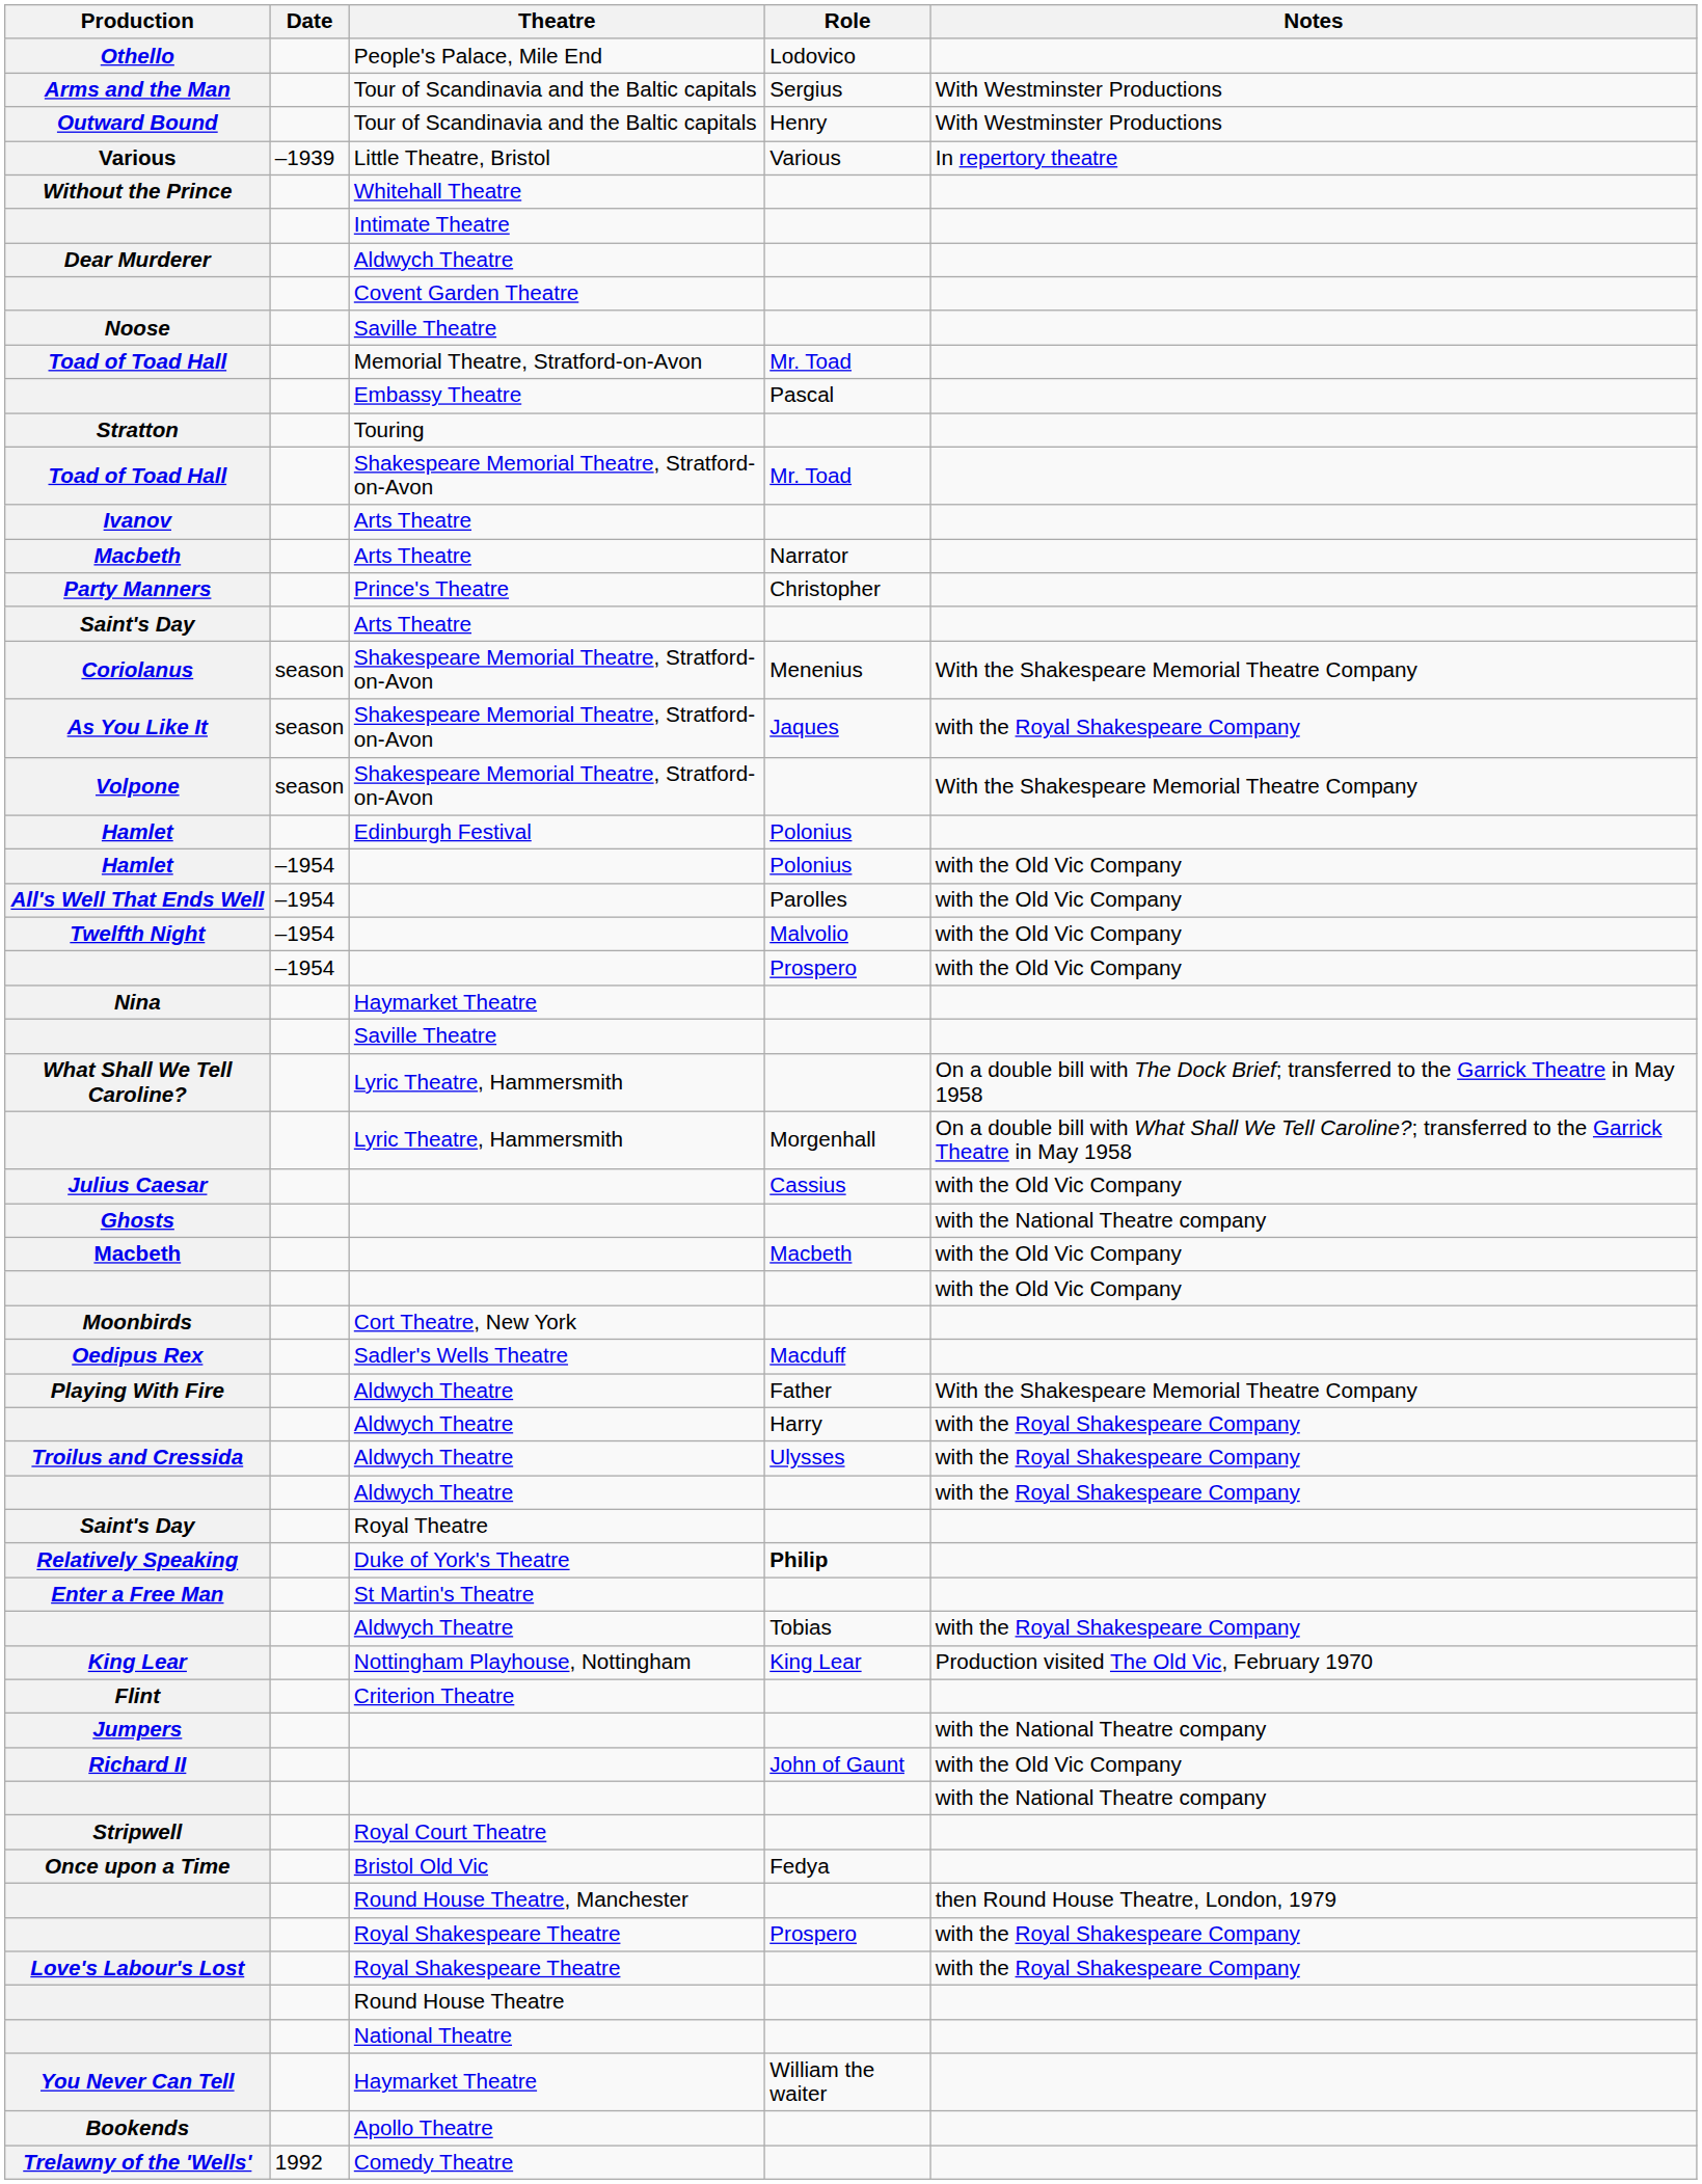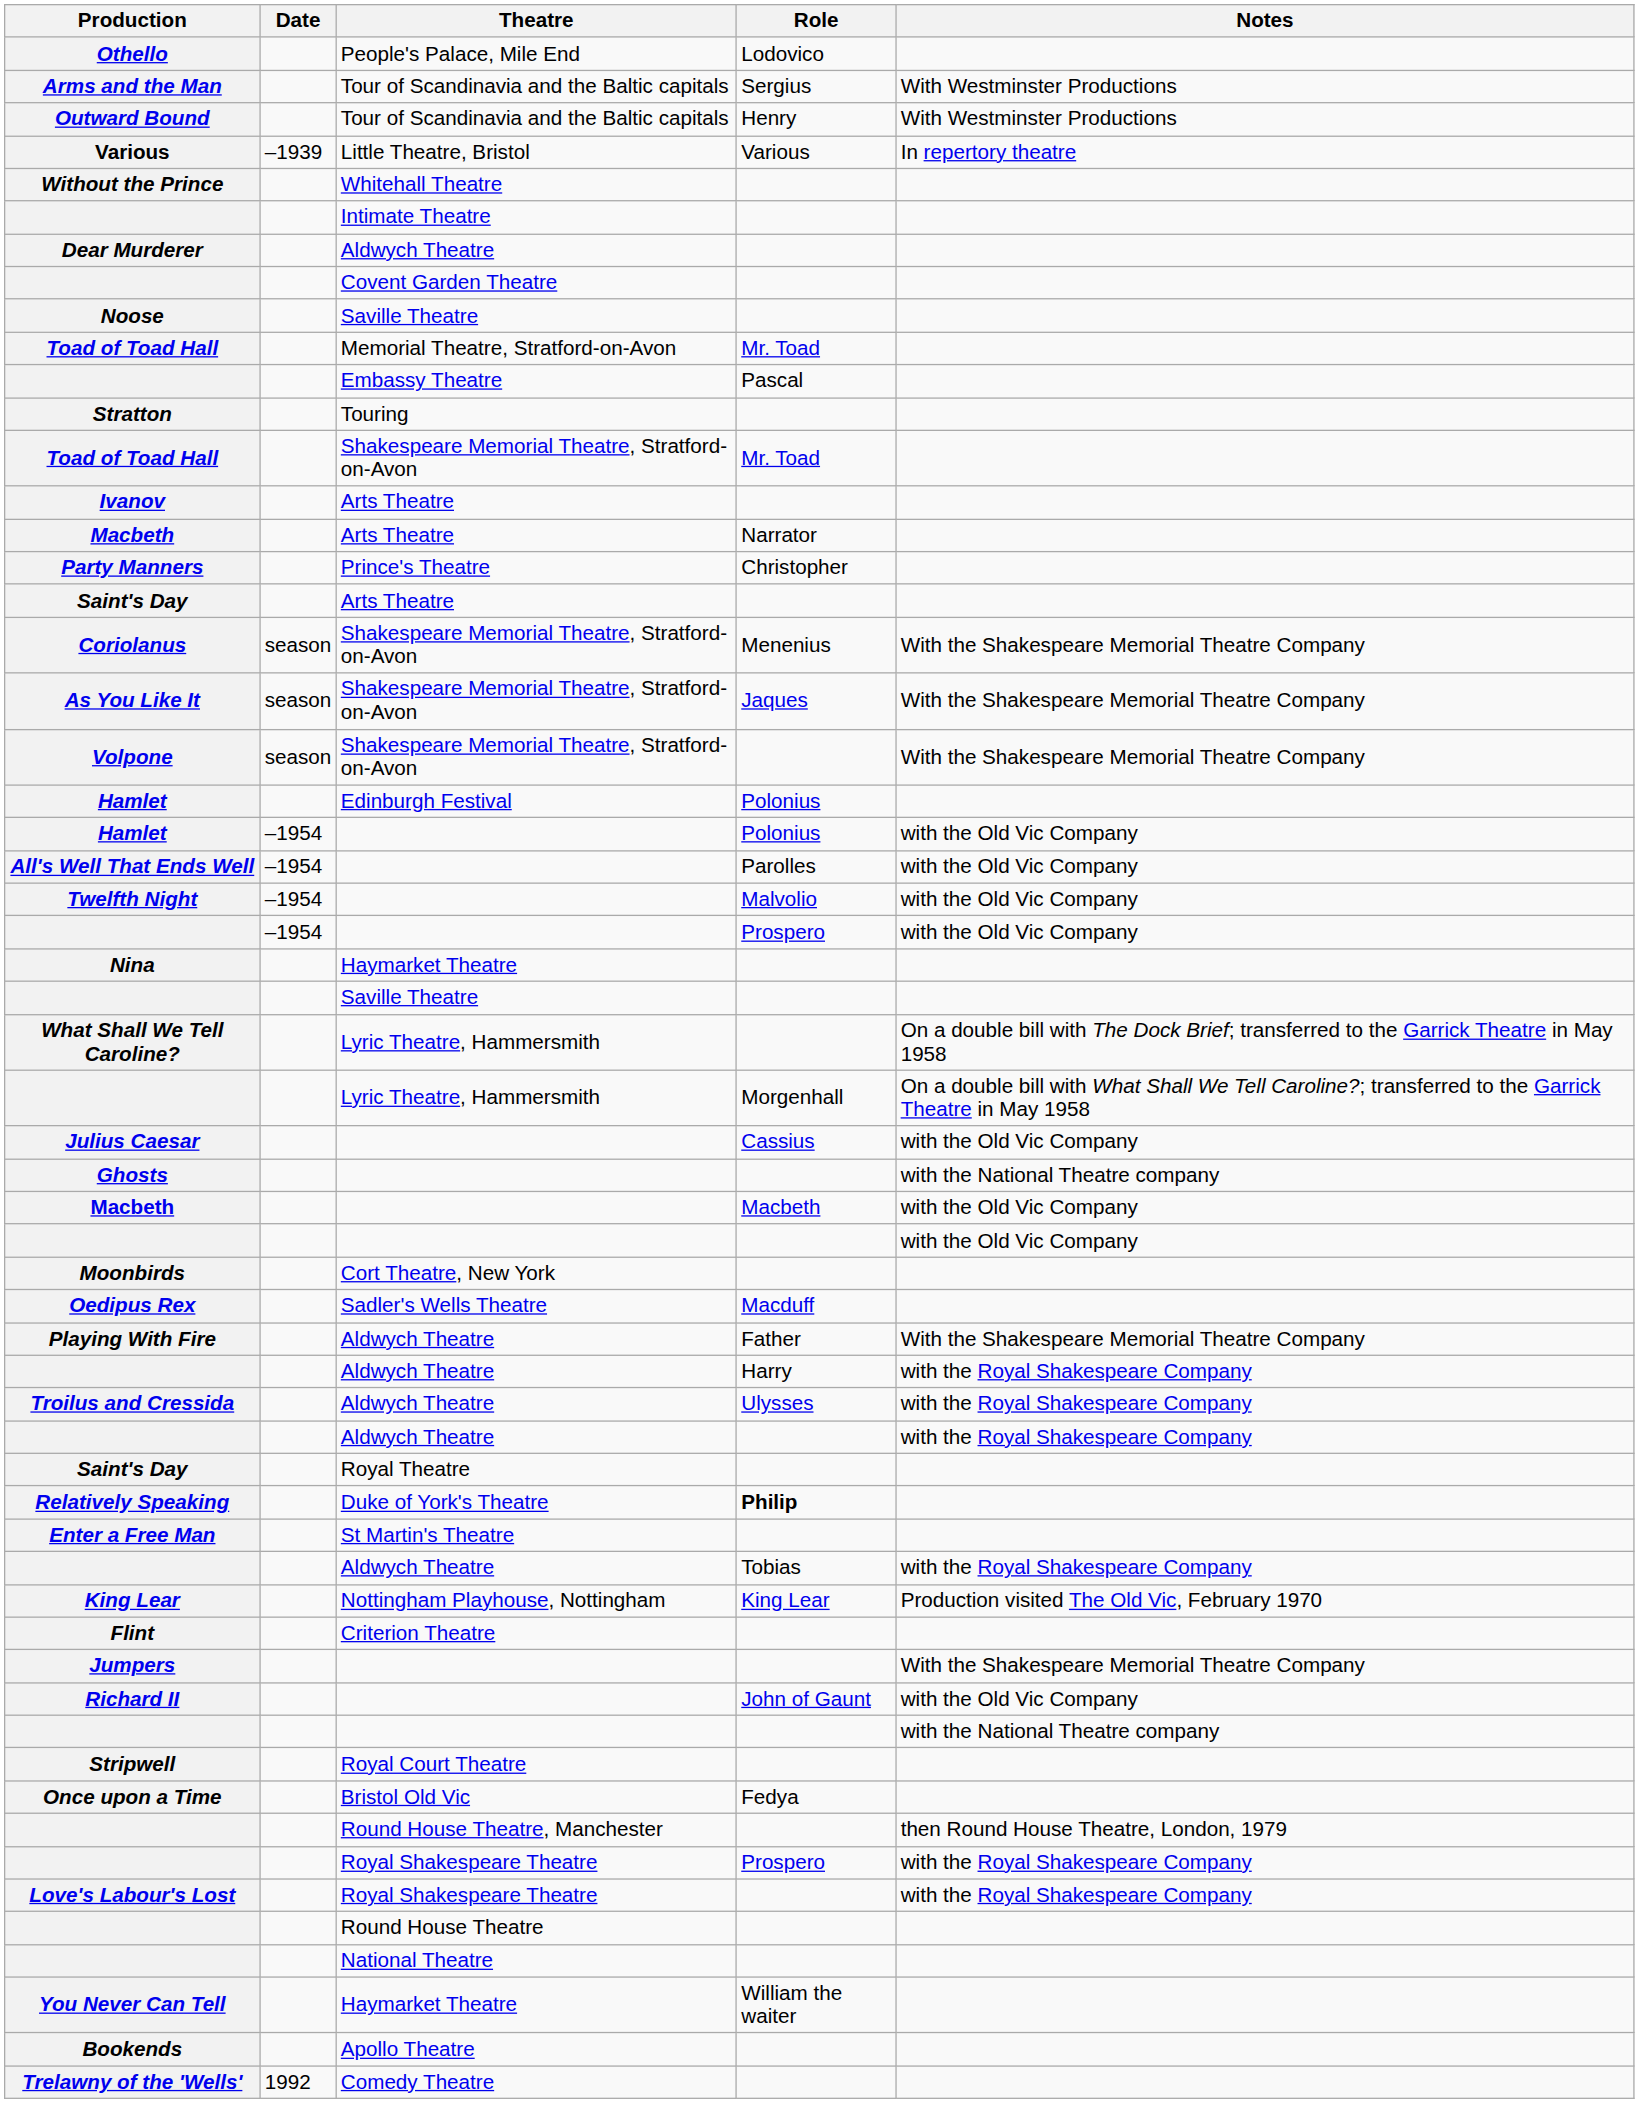 <table class="wikitable plainrowheaders sortable" style="margin-right: 0;">
 <tr>
 <th scope="col">Production</th>
 <th scope="col">Date</th>
 <th scope="col">Theatre</th>
 <th scope="col">Role</th>
 <th scope="col" class="unsortable">Notes</th>
 </tr>
 <tr>
 <th scope="row"><em><a href='#'>Othello</a></em></th>
 <td></td>
 <td>People's Palace, Mile End</td>
 <td>Lodovico</td>
 <td></td>
 </tr>
 <tr>
 <th scope="row"><em><a href='#'>Arms and the Man</a></em></th>
 <td></td>
 <td>Tour of Scandinavia and the Baltic capitals</td>
 <td>Sergius</td>
 <td>With Westminster Productions</td>
 </tr>
 <tr>
 <th scope="row"><em><a href='#'>Outward Bound</a></em></th>
 <td></td>
 <td>Tour of Scandinavia and the Baltic capitals</td>
 <td>Henry</td>
 <td>With Westminster Productions</td>
 </tr>
 <tr>
 <th scope="row">Various</th>
 <td>–1939</td>
 <td>Little Theatre, Bristol</td>
 <td>Various</td>
 <td>In <a href='#'>repertory theatre</a></td>
 </tr>
 <tr>
 <th scope="row"><em>Without the Prince</em></th>
 <td></td>
 <td><a href='#'>Whitehall Theatre</a></td>
 <td></td>
 <td></td>
 </tr>
 <tr>
 <th scope="row"></th>
 <td></td>
 <td><a href='#'>Intimate Theatre</a></td>
 <td></td>
 <td></td>
 </tr>
 <tr>
 <th scope="row"><em>Dear Murderer</em></th>
 <td></td>
 <td><a href='#'>Aldwych Theatre</a></td>
 <td></td>
 <td></td>
 </tr>
 <tr>
 <th scope="row"></th>
 <td></td>
 <td><a href='#'>Covent Garden Theatre</a></td>
 <td></td>
 <td></td>
 </tr>
 <tr>
 <th scope="row"><em>Noose</em></th>
 <td></td>
 <td><a href='#'>Saville Theatre</a></td>
 <td></td>
 <td></td>
 </tr>
 <tr>
 <th scope="row"><em><a href='#'>Toad of Toad Hall</a></em></th>
 <td></td>
 <td>Memorial Theatre, Stratford-on-Avon</td>
 <td><a href='#'>Mr. Toad</a></td>
 <td></td>
 </tr>
 <tr>
 <th scope="row"></th>
 <td></td>
 <td><a href='#'>Embassy Theatre</a></td>
 <td>Pascal</td>
 <td></td>
 </tr>
 <tr>
 <th scope="row"><em>Stratton</em></th>
 <td></td>
 <td>Touring</td>
 <td></td>
 <td></td>
 </tr>
 <tr>
 <th scope="row"><em><a href='#'>Toad of Toad Hall</a></em></th>
 <td></td>
 <td><a href='#'>Shakespeare Memorial Theatre</a>, Stratford-on-Avon</td>
 <td><a href='#'>Mr. Toad</a></td>
 <td></td>
 </tr>
 <tr>
 <th scope="row"><em><a href='#'>Ivanov</a></em></th>
 <td></td>
 <td><a href='#'>Arts Theatre</a></td>
 <td></td>
 <td></td>
 </tr>
 <tr>
 <th scope="row"><em><a href='#'>Macbeth</a></em></th>
 <td></td>
 <td><a href='#'>Arts Theatre</a></td>
 <td>Narrator</td>
 <td></td>
 </tr>
 <tr>
 <th scope="row"><em><a href='#'>Party Manners</a></em></th>
 <td></td>
 <td><a href='#'>Prince's Theatre</a></td>
 <td>Christopher</td>
 <td></td>
 </tr>
 <tr>
 <th scope="row"><em>Saint's Day</em></th>
 <td></td>
 <td><a href='#'>Arts Theatre</a></td>
 <td></td>
 <td></td>
 </tr>
 <tr>
 <th scope="row"><em><a href='#'>Coriolanus</a></em></th>
 <td> season</td>
 <td><a href='#'>Shakespeare Memorial Theatre</a>, Stratford-on-Avon</td>
 <td>Menenius</td>
 <td>With the Shakespeare Memorial Theatre Company</td>
 </tr>
 <tr>
 <th scope="row"><em><a href='#'>As You Like It</a></em></th>
 <td> season</td>
 <td><a href='#'>Shakespeare Memorial Theatre</a>, Stratford-on-Avon</td>
 <td><a href='#'>Jaques</a></td>
-<td>with the <a href='#'>Royal Shakespeare Company</a></td>
+<td>With the Shakespeare Memorial Theatre Company</td>
 </tr>
 <tr>
 <th scope="row"><em><a href='#'>Volpone</a></em></th>
 <td> season</td>
 <td><a href='#'>Shakespeare Memorial Theatre</a>, Stratford-on-Avon</td>
 <td></td>
 <td>With the Shakespeare Memorial Theatre Company</td>
 </tr>
 <tr>
 <th scope="row"><em><a href='#'>Hamlet</a></em></th>
 <td></td>
 <td><a href='#'>Edinburgh Festival</a></td>
 <td><a href='#'>Polonius</a></td>
 <td></td>
 </tr>
 <tr>
 <th scope="row"><em><a href='#'>Hamlet</a></em></th>
 <td>–1954</td>
 <td></td>
 <td><a href='#'>Polonius</a></td>
 <td>with the Old Vic Company</td>
 </tr>
 <tr>
 <th scope="row"><em><a href='#'>All's Well That Ends Well</a></em></th>
 <td>–1954</td>
 <td></td>
 <td>Parolles</td>
 <td>with the Old Vic Company</td>
 </tr>
 <tr>
 <th scope="row"><em><a href='#'>Twelfth Night</a></em></th>
 <td>–1954</td>
 <td></td>
 <td><a href='#'>Malvolio</a></td>
 <td>with the Old Vic Company</td>
 </tr>
 <tr>
 <th scope="row"><em></em></th>
 <td>–1954</td>
 <td></td>
 <td><a href='#'>Prospero</a></td>
 <td>with the Old Vic Company</td>
 </tr>
 <tr>
 <th scope="row"><em>Nina</em></th>
 <td></td>
 <td><a href='#'>Haymarket Theatre</a></td>
 <td></td>
 <td></td>
 </tr>
 <tr>
 <th scope="row"></th>
 <td></td>
 <td><a href='#'>Saville Theatre</a></td>
 <td></td>
 <td></td>
 </tr>
 <tr>
 <th scope="row"><em>What Shall We Tell Caroline?</em></th>
 <td></td>
 <td><a href='#'>Lyric Theatre</a>, Hammersmith</td>
 <td></td>
 <td>On a double bill with <em>The Dock Brief</em>; transferred to the <a href='#'>Garrick Theatre</a> in May 1958</td>
 </tr>
 <tr>
 <th scope="row"><em></em></th>
 <td></td>
 <td><a href='#'>Lyric Theatre</a>, Hammersmith</td>
 <td>Morgenhall</td>
 <td>On a double bill with <em>What Shall We Tell Caroline?</em>; transferred to the <a href='#'>Garrick Theatre</a> in May 1958</td>
 </tr>
 <tr>
 <th scope="row"><em><a href='#'>Julius Caesar</a></em></th>
 <td></td>
 <td></td>
 <td><a href='#'>Cassius</a></td>
 <td>with the Old Vic Company</td>
 </tr>
 <tr>
 <th scope="row"><em><a href='#'>Ghosts</a></em></th>
 <td></td>
 <td></td>
 <td></td>
 <td>with the National Theatre company</td>
 </tr>
 <tr>
 <th scope="row"><a href='#'>Macbeth</a></th>
 <td></td>
 <td></td>
 <td><a href='#'>Macbeth</a></td>
 <td>with the Old Vic Company</td>
 </tr>
 <tr>
 <th scope="row"></th>
 <td></td>
 <td></td>
 <td></td>
 <td>with the Old Vic Company</td>
 </tr>
 <tr>
 <th scope="row"><em>Moonbirds</em></th>
 <td></td>
 <td><a href='#'>Cort Theatre</a>, New York</td>
 <td></td>
 <td></td>
 </tr>
 <tr>
 <th scope="row"><em><a href='#'>Oedipus Rex</a></em></th>
 <td></td>
 <td><a href='#'>Sadler's Wells Theatre</a></td>
 <td><a href='#'>Macduff</a></td>
 <td></td>
 </tr>
 <tr>
 <th scope="row"><em>Playing With Fire</em></th>
 <td></td>
 <td><a href='#'>Aldwych Theatre</a></td>
 <td>Father</td>
 <td>With the Shakespeare Memorial Theatre Company</td>
 </tr>
 <tr>
 <th scope="row"></th>
 <td></td>
 <td><a href='#'>Aldwych Theatre</a></td>
 <td>Harry</td>
 <td>with the <a href='#'>Royal Shakespeare Company</a></td>
 </tr>
 <tr>
 <th scope="row"><em><a href='#'>Troilus and Cressida</a></em></th>
 <td></td>
 <td><a href='#'>Aldwych Theatre</a></td>
 <td><a href='#'>Ulysses</a></td>
 <td>with the <a href='#'>Royal Shakespeare Company</a></td>
 </tr>
 <tr>
 <th scope="row"></th>
 <td></td>
 <td><a href='#'>Aldwych Theatre</a></td>
 <td></td>
 <td>with the <a href='#'>Royal Shakespeare Company</a></td>
 </tr>
 <tr>
 <th scope="row"><em>Saint's Day</em></th>
 <td></td>
 <td>Royal Theatre</td>
 <td></td>
 <td></td>
 </tr>
 <tr>
 <th scope="row"><em><a href='#'>Relatively Speaking</a></em></th>
 <td></td>
 <td><a href='#'>Duke of York's Theatre</a></td>
 <td><strong>Philip</strong></td>
 <td></td>
 </tr>
 <tr>
 <th scope="row"><em><a href='#'>Enter a Free Man</a></em></th>
 <td></td>
 <td><a href='#'>St Martin's Theatre</a></td>
 <td></td>
 <td></td>
 </tr>
 <tr>
 <th scope="row"></th>
 <td></td>
 <td><a href='#'>Aldwych Theatre</a></td>
 <td>Tobias</td>
 <td>with the <a href='#'>Royal Shakespeare Company</a></td>
 </tr>
 <tr>
 <th scope="row"><em><a href='#'>King Lear</a></em></th>
 <td></td>
 <td><a href='#'>Nottingham Playhouse</a>, Nottingham</td>
 <td><a href='#'>King Lear</a></td>
 <td>Production visited <a href='#'>The Old Vic</a>, February 1970</td>
 </tr>
 <tr>
 <th scope="row"><em>Flint</em></th>
 <td></td>
 <td><a href='#'>Criterion Theatre</a></td>
 <td></td>
 <td></td>
 </tr>
 <tr>
 <th scope="row"><em><a href='#'>Jumpers</a></em></th>
 <td></td>
 <td></td>
 <td></td>
-<td>with the National Theatre company</td>
+<td>With the Shakespeare Memorial Theatre Company</td>
 </tr>
 <tr>
 <th scope="row"><em><a href='#'>Richard II</a></em></th>
 <td></td>
 <td></td>
 <td><a href='#'>John of Gaunt</a></td>
 <td>with the Old Vic Company</td>
 </tr>
 <tr>
 <th scope="row"></th>
 <td></td>
 <td></td>
 <td></td>
 <td>with the National Theatre company</td>
 </tr>
 <tr>
 <th scope="row"><em>Stripwell</em></th>
 <td></td>
 <td><a href='#'>Royal Court Theatre</a></td>
 <td></td>
 <td></td>
 </tr>
 <tr>
 <th scope="row"><em>Once upon a Time</em></th>
 <td></td>
 <td><a href='#'>Bristol Old Vic</a></td>
 <td>Fedya</td>
 <td></td>
 </tr>
 <tr>
 <th scope="row"></th>
 <td></td>
 <td><a href='#'>Round House Theatre</a>, Manchester</td>
 <td></td>
 <td>then Round House Theatre, London, 1979</td>
 </tr>
 <tr>
 <th scope="row"></th>
 <td></td>
 <td><a href='#'>Royal Shakespeare Theatre</a></td>
 <td><a href='#'>Prospero</a></td>
 <td>with the <a href='#'>Royal Shakespeare Company</a></td>
 </tr>
 <tr>
 <th scope="row"><em><a href='#'>Love's Labour's Lost</a></em></th>
 <td></td>
 <td><a href='#'>Royal Shakespeare Theatre</a></td>
 <td></td>
 <td>with the <a href='#'>Royal Shakespeare Company</a></td>
 </tr>
 <tr>
 <th scope="row"></th>
 <td></td>
 <td>Round House Theatre</td>
 <td></td>
 <td></td>
 </tr>
 <tr>
 <th scope="row"></th>
 <td></td>
 <td><a href='#'>National Theatre</a></td>
 <td></td>
 <td></td>
 </tr>
 <tr>
 <th scope="row"><em><a href='#'>You Never Can Tell</a></em></th>
 <td></td>
 <td><a href='#'>Haymarket Theatre</a></td>
 <td>William the waiter</td>
 <td></td>
 </tr>
 <tr>
 <th scope="row"><em>Bookends</em></th>
 <td></td>
 <td><a href='#'>Apollo Theatre</a></td>
 <td></td>
 <td></td>
 </tr>
 <tr>
 <th scope="row"><em><a href='#'>Trelawny of the 'Wells'</a></em></th>
 <td>1992</td>
 <td><a href='#'>Comedy Theatre</a></td>
 <td></td>
 <td></td>
 </tr>
 </table>
